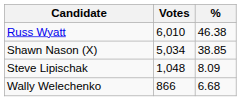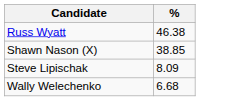 <table class="wikitable">
 <tr>
 <th bgcolor="#DDDDFF" width="200px">Candidate</th>
-<th bgcolor="#DDDDFF" width="50px">Votes</th>
 <th bgcolor="#DDDDFF" width="50px">%</th>
 </tr>
 <tr>
 <td><a href='#'>Russ Wyatt</a></td>
-<td>6,010</td>
 <td>46.38</td>
 </tr>
 <tr>
 <td>Shawn Nason (X)</td>
-<td>5,034</td>
 <td>38.85</td>
 </tr>
 <tr>
 <td>Steve Lipischak</td>
-<td>1,048</td>
 <td>8.09</td>
 </tr>
 <tr>
 <td>Wally Welechenko</td>
-<td>866</td>
 <td>6.68</td>
 </tr>
 </table>
